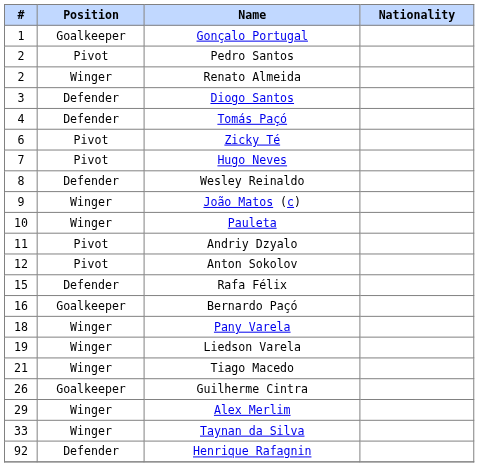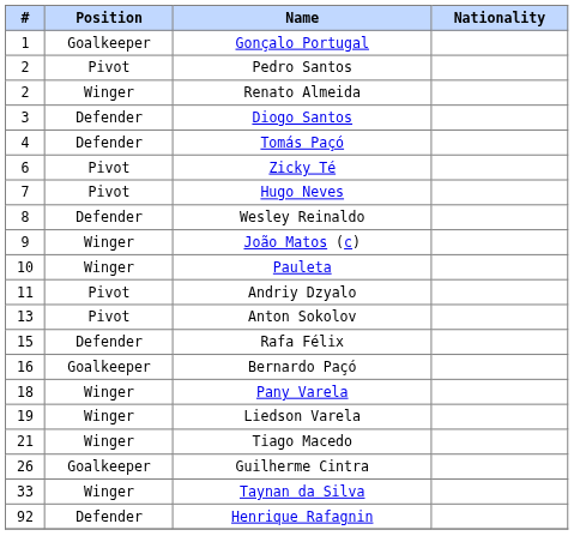 <table border=1 style="border-collapse:collapse; font-size:90%;" cellpadding=3 cellspacing=0 width=30%>
 <tr bgcolor=#C1D8FF>
 <th width=2%>#</th>
 <th width=5%>Position</th>
 <th width=20%>Name</th>
 <th width=5%>Nationality</th>
 </tr>
 <tr align=center>
 <td>1</td>
 <td>Goalkeeper</td>
 <td><a href='#'>Gonçalo Portugal</a></td>
 <td></td>
 </tr>
 <tr align=center>
 <td>2</td>
 <td>Pivot</td>
 <td>Pedro Santos</td>
 <td></td>
 </tr>
 <tr align=center>
 <td>2</td>
 <td>Winger</td>
 <td>Renato Almeida</td>
 <td></td>
 </tr>
 <tr align=center>
 <td>3</td>
 <td>Defender</td>
 <td><a href='#'>Diogo Santos</a></td>
 <td></td>
 </tr>
 <tr align=center>
 <td>4</td>
 <td>Defender</td>
 <td><a href='#'>Tomás Paçó</a></td>
 <td></td>
 </tr>
 <tr align=center>
 <td>6</td>
 <td>Pivot</td>
 <td><a href='#'>Zicky Té</a></td>
 <td></td>
 </tr>
 <tr align=center>
 <td>7</td>
 <td>Pivot</td>
 <td><a href='#'>Hugo Neves</a></td>
 <td></td>
 </tr>
 <tr align=center>
 <td>8</td>
 <td>Defender</td>
 <td>Wesley Reinaldo</td>
 <td></td>
 </tr>
 <tr align=center>
 <td>9</td>
 <td>Winger</td>
 <td><a href='#'>João Matos</a> (<a href='#'>c</a>)</td>
 <td></td>
 </tr>
 <tr align=center>
 <td>10</td>
 <td>Winger</td>
 <td><a href='#'>Pauleta</a></td>
 <td></td>
 </tr>
 <tr align=center>
 <td>11</td>
 <td>Pivot</td>
 <td>Andriy Dzyalo</td>
 <td></td>
 </tr>
 <tr align=center>
-<td>12</td>
+<td>13</td>
 <td>Pivot</td>
 <td>Anton Sokolov</td>
 <td></td>
 </tr>
 <tr align=center>
 <td>15</td>
 <td>Defender</td>
 <td>Rafa Félix</td>
 <td></td>
 </tr>
 <tr align=center>
 <td>16</td>
 <td>Goalkeeper</td>
 <td>Bernardo Paçó</td>
 <td></td>
 </tr>
 <tr align=center>
 <td>18</td>
 <td>Winger</td>
 <td><a href='#'>Pany Varela</a></td>
 <td></td>
 </tr>
 <tr align=center>
 <td>19</td>
 <td>Winger</td>
 <td>Liedson Varela</td>
 <td></td>
 </tr>
 <tr align=center>
 <td>21</td>
 <td>Winger</td>
 <td>Tiago Macedo</td>
 <td></td>
 </tr>
 <tr align=center>
 <td>26</td>
 <td>Goalkeeper</td>
 <td>Guilherme Cintra</td>
 <td></td>
 </tr>
 <tr align=center>
-<td>29</td>
-<td>Winger</td>
-<td><a href='#'>Alex Merlim</a></td>
-<td></td>
-</tr>
-<tr align=center>
 <td>33</td>
 <td>Winger</td>
 <td><a href='#'>Taynan da Silva</a></td>
 <td></td>
 </tr>
 <tr align=center>
 <td>92</td>
 <td>Defender</td>
 <td><a href='#'>Henrique Rafagnin</a></td>
 <td></td>
 </tr>
 <tr align=center>
 </tr>
 </table>
